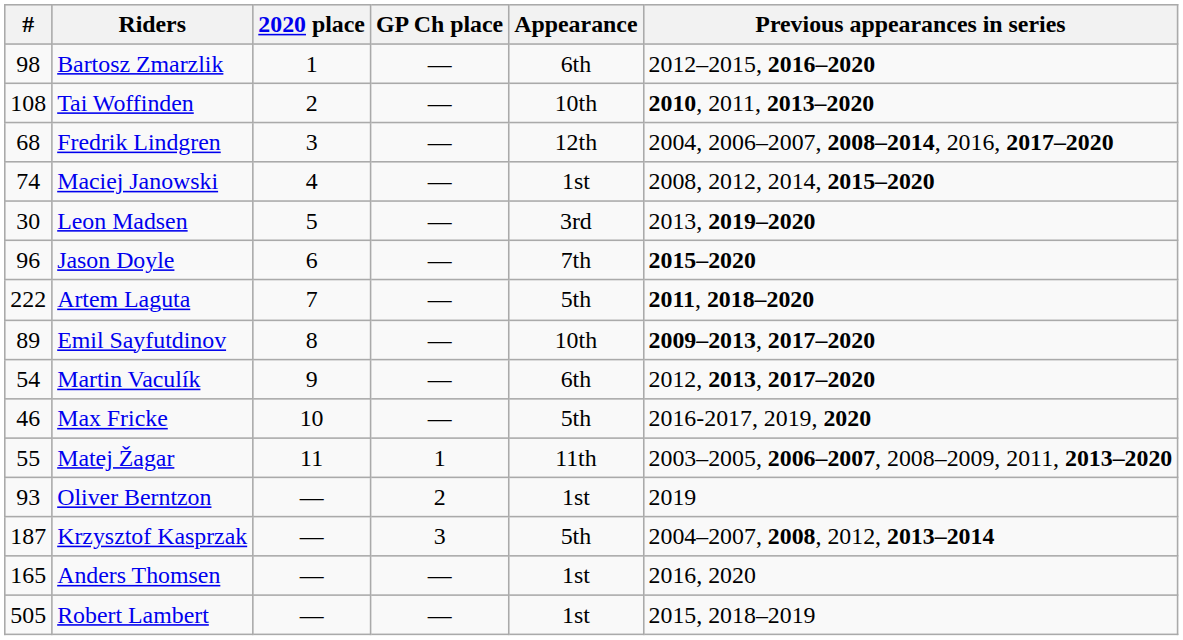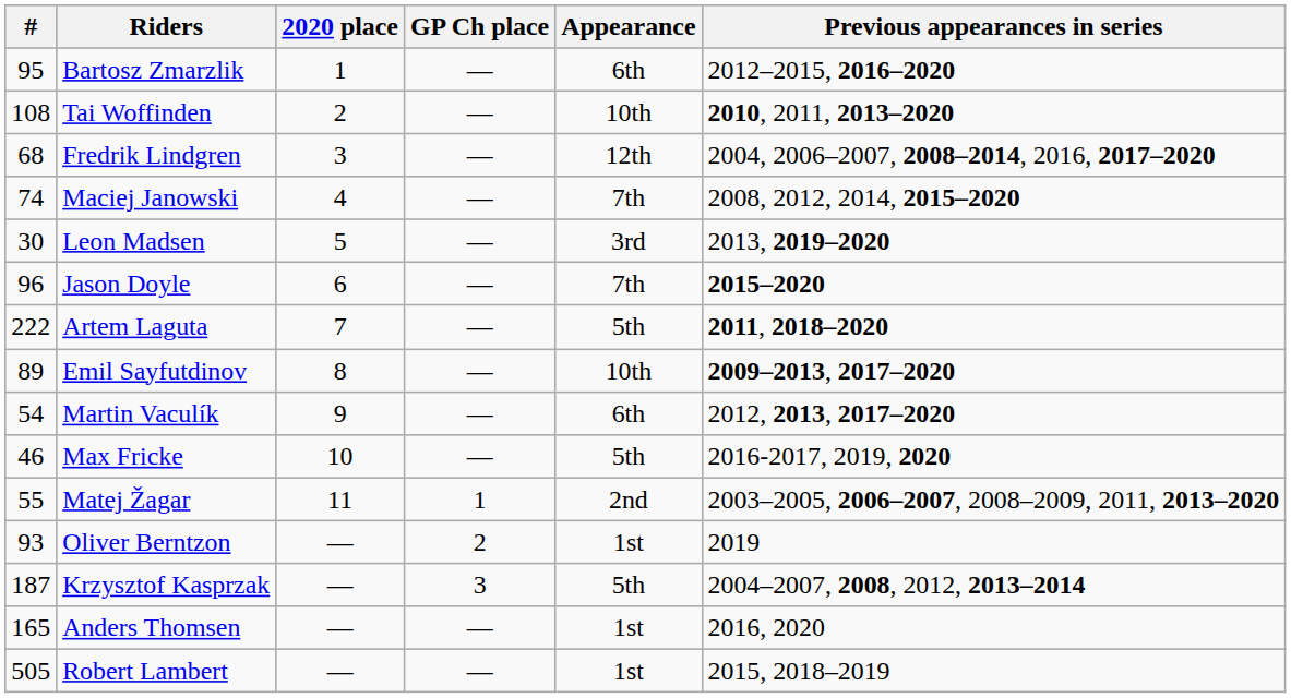 <table class="wikitable" style="text-align: center; font-size: 95%">
 <tr>
 <th>#</th>
 <th>Riders</th>
 <th><a href='#'>2020</a> place</th>
 <th>GP Ch place</th>
 <th>Appearance</th>
 <th>Previous appearances in series</th>
 </tr>
 <tr>
-<td>98</td>
+<td>95</td>
 <td align=left> <a href='#'>Bartosz Zmarzlik</a></td>
 <td>1</td>
 <td>—</td>
 <td>6th</td>
 <td align=left>2012–2015, <strong>2016–2020</strong></td>
 </tr>
 <tr>
 <td>108</td>
 <td align=left> <a href='#'>Tai Woffinden</a></td>
 <td>2</td>
 <td>—</td>
 <td>10th</td>
 <td align=left><strong>2010</strong>, 2011, <strong>2013–2020</strong></td>
 </tr>
 <tr>
 <td>68</td>
 <td align=left> <a href='#'>Fredrik Lindgren</a></td>
 <td>3</td>
 <td>—</td>
 <td>12th</td>
 <td align=left>2004, 2006–2007, <strong>2008–2014</strong>, 2016, <strong>2017–2020</strong></td>
 </tr>
 <tr>
 <td>74</td>
 <td align=left> <a href='#'>Maciej Janowski</a></td>
 <td>4</td>
 <td>—</td>
-<td>1st</td>
+<td>7th</td>
 <td align=left>2008, 2012, 2014, <strong>2015–2020</strong></td>
 </tr>
 <tr>
 <td>30</td>
 <td align=left> <a href='#'>Leon Madsen</a></td>
 <td>5</td>
 <td>—</td>
 <td>3rd</td>
 <td align=left>2013, <strong>2019–2020</strong></td>
 </tr>
 <tr>
 <td>96</td>
 <td align=left> <a href='#'>Jason Doyle</a></td>
 <td>6</td>
 <td>—</td>
 <td>7th</td>
 <td align=left><strong>2015–2020</strong></td>
 </tr>
 <tr>
 <td>222</td>
 <td align=left> <a href='#'>Artem Laguta</a></td>
 <td>7</td>
 <td>—</td>
 <td>5th</td>
 <td align=left><strong>2011</strong>, <strong>2018–2020</strong></td>
 </tr>
 <tr>
 <td>89</td>
 <td align=left> <a href='#'>Emil Sayfutdinov</a></td>
 <td>8</td>
 <td>—</td>
 <td>10th</td>
 <td align=left><strong>2009–2013</strong>, <strong>2017–2020</strong></td>
 </tr>
 <tr>
 <td>54</td>
 <td align=left> <a href='#'>Martin Vaculík</a></td>
 <td>9</td>
 <td>—</td>
 <td>6th</td>
 <td align=left>2012, <strong>2013</strong>, <strong>2017–2020</strong></td>
 </tr>
 <tr>
 <td>46</td>
 <td align=left> <a href='#'>Max Fricke</a></td>
 <td>10</td>
 <td>—</td>
 <td>5th</td>
 <td align=left>2016-2017, 2019, <strong>2020</strong></td>
 </tr>
 <tr>
 <td>55</td>
 <td align=left> <a href='#'>Matej Žagar</a></td>
 <td>11</td>
 <td>1</td>
-<td>11th</td>
+<td>2nd</td>
 <td align=left>2003–2005, <strong>2006–2007</strong>, 2008–2009, 2011, <strong>2013–2020</strong></td>
 </tr>
 <tr>
 <td>93</td>
 <td align=left> <a href='#'>Oliver Berntzon</a></td>
 <td>—</td>
 <td>2</td>
 <td>1st</td>
 <td align=left>2019</td>
 </tr>
 <tr>
 <td>187</td>
 <td align=left> <a href='#'>Krzysztof Kasprzak</a></td>
 <td>—</td>
 <td>3</td>
 <td>5th</td>
 <td align=left>2004–2007, <strong>2008</strong>, 2012, <strong>2013–2014</strong></td>
 </tr>
 <tr>
 <td>165</td>
 <td align=left> <a href='#'>Anders Thomsen</a></td>
 <td>—</td>
 <td>—</td>
 <td>1st</td>
 <td align=left>2016, 2020</td>
 </tr>
 <tr>
 <td>505</td>
 <td align=left> <a href='#'>Robert Lambert</a></td>
 <td>—</td>
 <td>—</td>
 <td>1st</td>
 <td align=left>2015, 2018–2019</td>
 </tr>
 </table>
